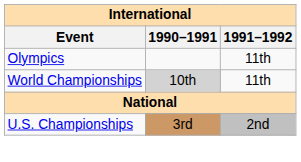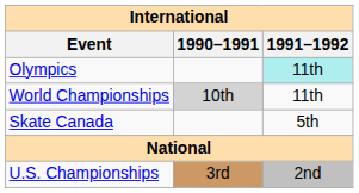 <table class="wikitable" style="text-align:center">
 <tr>
 <th style="background-color: #ffdead; " colspan=3 align=center><strong>International</strong></th>
 </tr>
 <tr>
 <th>Event</th>
 <th>1990–1991</th>
 <th>1991–1992</th>
 </tr>
 <tr>
 <td align=left><a href='#'>Olympics</a></td>
 <td></td>
-<td>11th</td>
+<td style="background: paleturquoise;">11th</td>
 </tr>
 <tr>
 <td align=left><a href='#'>World Championships</a></td>
 <td style="background: lightgrey;">10th</td>
 <td>11th</td>
+</tr>
+<tr>
+<td align=left><a href='#'>Skate Canada</a></td>
+<td></td>
+<td>5th</td>
 </tr>
 <tr>
 <th style="background-color: #ffdead; " colspan=3 align=center><strong>National</strong></th>
 </tr>
 <tr>
 <td align=left><a href='#'>U.S. Championships</a></td>
 <td bgcolor=cc9966>3rd</td>
 <td bgcolor=silver>2nd</td>
 </tr>
 </table>
